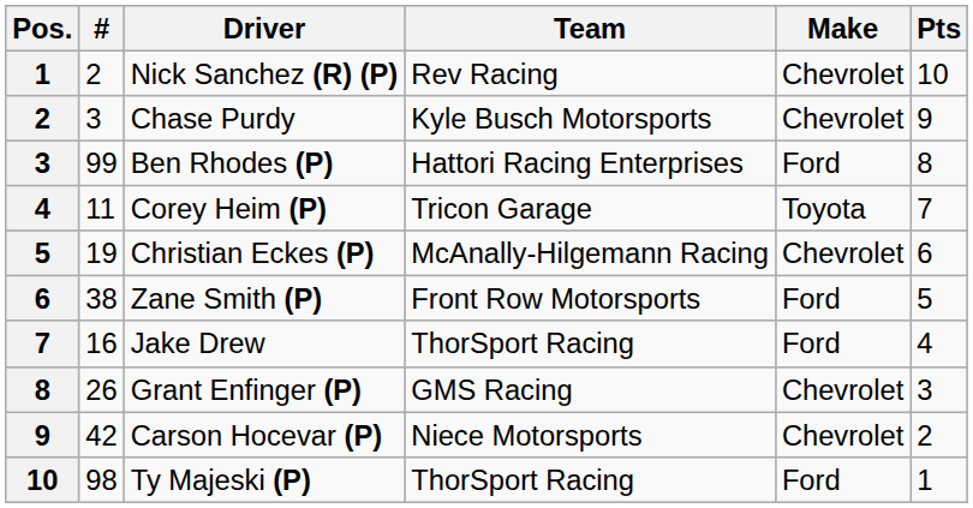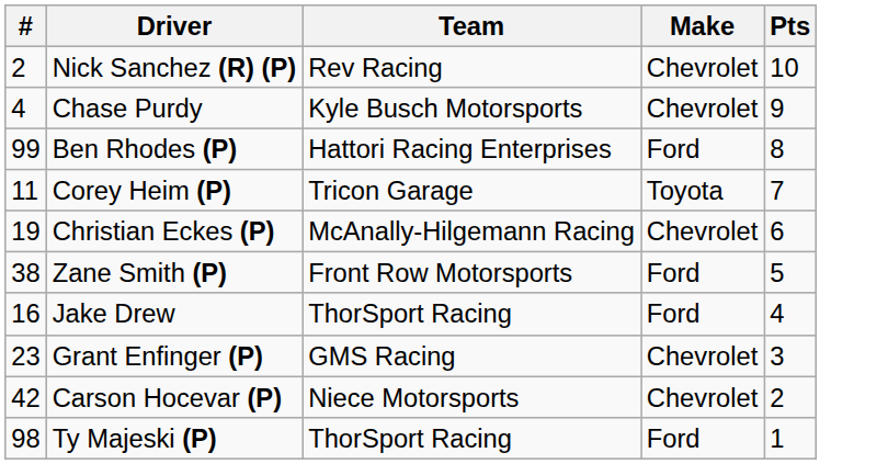 <table class="wikitable" style="font-size:95%">
 <tr>
-<th>Pos.</th>
 <th>#</th>
 <th>Driver</th>
 <th>Team</th>
 <th>Make</th>
 <th>Pts</th>
 </tr>
 <tr>
-<th>1</th>
 <td>2</td>
 <td>Nick Sanchez <strong>(R) (P)</strong></td>
 <td>Rev Racing</td>
 <td>Chevrolet</td>
 <td>10</td>
 </tr>
 <tr>
-<th>2</th>
-<td>3</td>
+<td>4</td>
 <td>Chase Purdy</td>
 <td>Kyle Busch Motorsports</td>
 <td>Chevrolet</td>
 <td>9</td>
 </tr>
 <tr>
-<th>3</th>
 <td>99</td>
 <td>Ben Rhodes <strong>(P)</strong></td>
 <td>Hattori Racing Enterprises</td>
 <td>Ford</td>
 <td>8</td>
 </tr>
 <tr>
-<th>4</th>
 <td>11</td>
 <td>Corey Heim <strong>(P)</strong></td>
 <td>Tricon Garage</td>
 <td>Toyota</td>
 <td>7</td>
 </tr>
 <tr>
-<th>5</th>
 <td>19</td>
 <td>Christian Eckes <strong>(P)</strong></td>
 <td>McAnally-Hilgemann Racing</td>
 <td>Chevrolet</td>
 <td>6</td>
 </tr>
 <tr>
-<th>6</th>
 <td>38</td>
 <td>Zane Smith <strong>(P)</strong></td>
 <td>Front Row Motorsports</td>
 <td>Ford</td>
 <td>5</td>
 </tr>
 <tr>
-<th>7</th>
 <td>16</td>
 <td>Jake Drew</td>
 <td>ThorSport Racing</td>
 <td>Ford</td>
 <td>4</td>
 </tr>
 <tr>
-<th>8</th>
-<td>26</td>
+<td>23</td>
 <td>Grant Enfinger <strong>(P)</strong></td>
 <td>GMS Racing</td>
 <td>Chevrolet</td>
 <td>3</td>
 </tr>
 <tr>
-<th>9</th>
 <td>42</td>
 <td>Carson Hocevar <strong>(P)</strong></td>
 <td>Niece Motorsports</td>
 <td>Chevrolet</td>
 <td>2</td>
 </tr>
 <tr>
-<th>10</th>
 <td>98</td>
 <td>Ty Majeski <strong>(P)</strong></td>
 <td>ThorSport Racing</td>
 <td>Ford</td>
 <td>1</td>
 </tr>
 </table>
